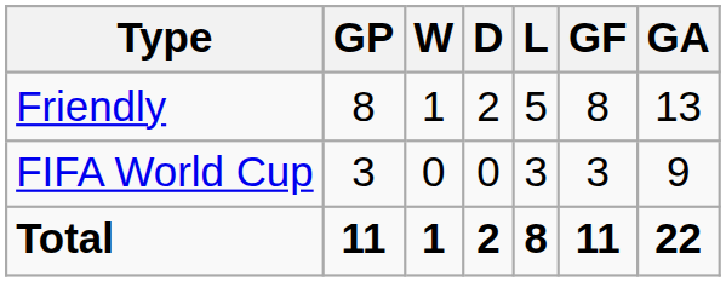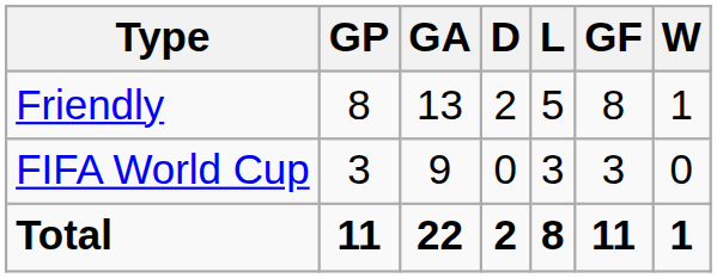 <table class="wikitable" style="text-align:center">
 <tr>
 <th>Type</th>
 <th>GP</th>
-<th>W</th>
+<th>GA</th>
 <th>D</th>
 <th>L</th>
 <th>GF</th>
-<th>GA</th>
+<th>W</th>
 </tr>
 <tr>
 <td align=left><a href='#'>Friendly</a></td>
 <td>8</td>
-<td>1</td>
+<td>13</td>
 <td>2</td>
 <td>5</td>
 <td>8</td>
-<td>13</td>
+<td>1</td>
 </tr>
 <tr>
 <td align=left><a href='#'>FIFA World Cup</a></td>
 <td>3</td>
-<td>0</td>
+<td>9</td>
 <td>0</td>
 <td>3</td>
 <td>3</td>
-<td>9</td>
+<td>0</td>
 </tr>
 <tr>
 <td align=left><strong>Total</strong></td>
 <td><strong>11</strong></td>
-<td><strong>1</strong></td>
+<td><strong>22</strong></td>
 <td><strong>2</strong></td>
 <td><strong>8</strong></td>
 <td><strong>11</strong></td>
-<td><strong>22</strong></td>
+<td><strong>1</strong></td>
 </tr>
 </table>
